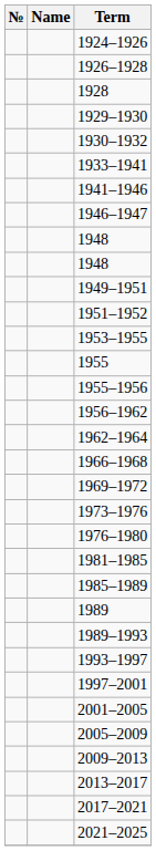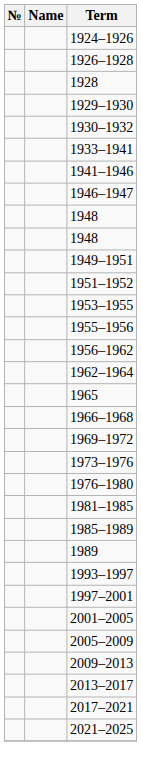 <table class="wikitable sortable"  text-align:center;">
 <tr>
 <th>№</th>
 <th>Name</th>
 <th>Term</th>
 </tr>
 <tr>
 <td></td>
 <td></td>
 <td>1924–1926</td>
 </tr>
 <tr>
 <td></td>
 <td></td>
 <td>1926–1928</td>
 </tr>
 <tr>
 <td></td>
 <td></td>
 <td>1928</td>
 </tr>
 <tr>
 <td></td>
 <td></td>
 <td>1929–1930</td>
 </tr>
 <tr>
 <td></td>
 <td></td>
 <td>1930–1932</td>
 </tr>
 <tr>
 <td></td>
 <td></td>
 <td>1933–1941</td>
 </tr>
 <tr>
 <td></td>
 <td></td>
 <td>1941–1946</td>
 </tr>
 <tr>
 <td></td>
 <td></td>
 <td>1946–1947</td>
 </tr>
 <tr>
 <td></td>
 <td></td>
 <td>1948</td>
 </tr>
 <tr>
 <td></td>
 <td></td>
 <td>1948</td>
 </tr>
 <tr>
 <td></td>
 <td></td>
 <td>1949–1951</td>
 </tr>
 <tr>
 <td></td>
 <td></td>
 <td>1951–1952</td>
 </tr>
 <tr>
 <td></td>
 <td></td>
 <td>1953–1955</td>
 </tr>
 <tr>
 <td></td>
 <td></td>
-<td>1955</td>
-</tr>
-<tr>
-<td></td>
-<td></td>
 <td>1955–1956</td>
 </tr>
 <tr>
 <td></td>
 <td></td>
 <td>1956–1962</td>
 </tr>
 <tr>
 <td></td>
 <td></td>
 <td>1962–1964</td>
+</tr>
+<tr>
+<td></td>
+<td></td>
+<td>1965</td>
 </tr>
 <tr>
 <td></td>
 <td></td>
 <td>1966–1968</td>
 </tr>
 <tr>
 <td></td>
 <td></td>
 <td>1969–1972</td>
 </tr>
 <tr>
 <td></td>
 <td></td>
 <td>1973–1976</td>
 </tr>
 <tr>
 <td></td>
 <td></td>
 <td>1976–1980</td>
 </tr>
 <tr>
 <td></td>
 <td></td>
 <td>1981–1985</td>
 </tr>
 <tr>
 <td></td>
 <td></td>
 <td>1985–1989</td>
 </tr>
 <tr>
 <td></td>
 <td></td>
 <td>1989</td>
-</tr>
-<tr>
-<td></td>
-<td></td>
-<td>1989–1993</td>
 </tr>
 <tr>
 <td></td>
 <td></td>
 <td>1993–1997</td>
 </tr>
 <tr>
 <td></td>
 <td></td>
 <td>1997–2001</td>
 </tr>
 <tr>
 <td></td>
 <td></td>
 <td>2001–2005</td>
 </tr>
 <tr>
 <td></td>
 <td></td>
 <td>2005–2009</td>
 </tr>
 <tr>
 <td></td>
 <td></td>
 <td>2009–2013</td>
 </tr>
 <tr>
 <td></td>
 <td></td>
 <td>2013–2017</td>
 </tr>
 <tr>
 <td></td>
 <td></td>
 <td>2017–2021</td>
 </tr>
 <tr>
 <td></td>
 <td></td>
 <td>2021–2025</td>
 </tr>
 <tr>
 </tr>
 </table>
